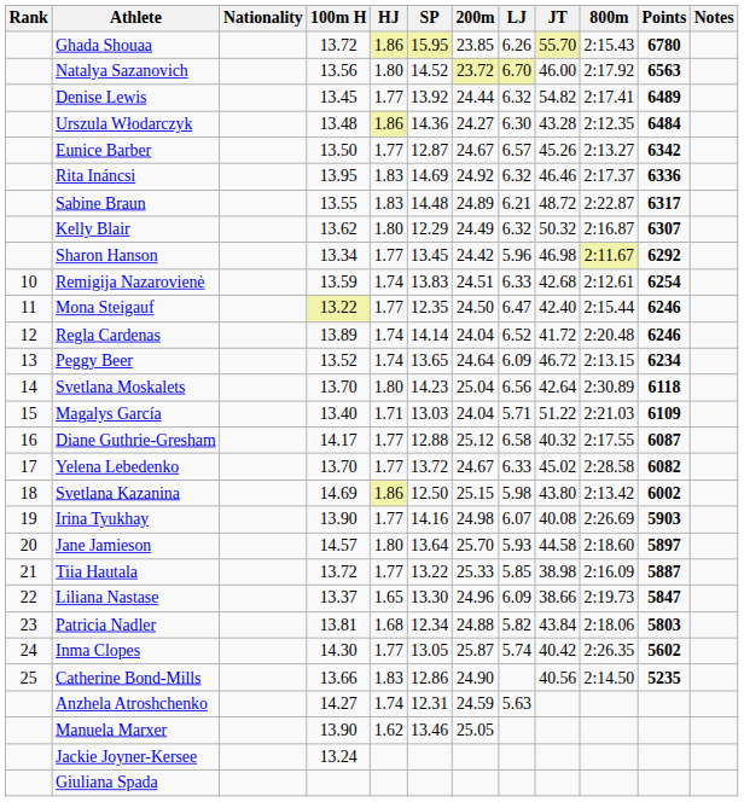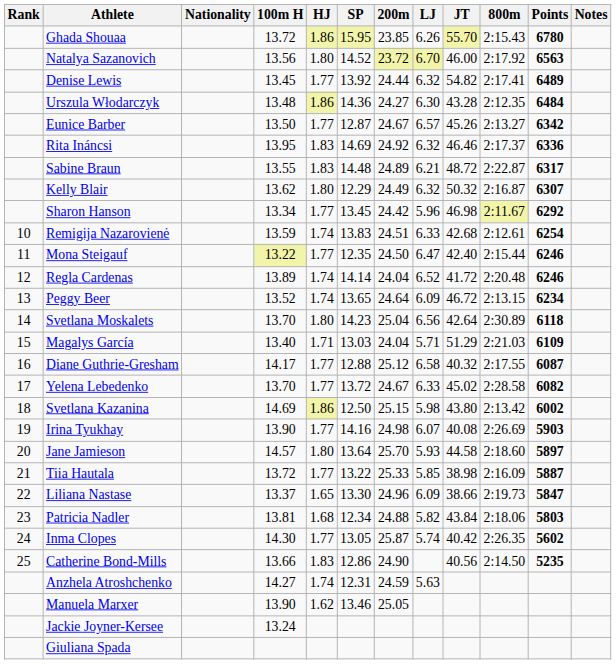 <table class="wikitable sortable" style=" text-align:center;">
 <tr>
 <th>Rank</th>
 <th>Athlete</th>
 <th>Nationality</th>
 <th>100m H</th>
 <th>HJ</th>
 <th>SP</th>
 <th>200m</th>
 <th>LJ</th>
 <th>JT</th>
 <th>800m</th>
 <th>Points</th>
 <th>Notes</th>
 </tr>
 <tr>
 <td></td>
 <td align=left><a href='#'>Ghada Shouaa</a></td>
 <td align=left></td>
 <td>13.72</td>
 <td bgcolor=#F2F5A9>1.86</td>
 <td bgcolor=#F2F5A9>15.95</td>
 <td>23.85</td>
 <td>6.26</td>
 <td bgcolor=#F2F5A9>55.70</td>
 <td>2:15.43</td>
 <td><strong>6780</strong></td>
 <td></td>
 </tr>
 <tr>
 <td></td>
 <td align=left><a href='#'>Natalya Sazanovich</a></td>
 <td align=left></td>
 <td>13.56</td>
 <td>1.80</td>
 <td>14.52</td>
 <td bgcolor=#F2F5A9>23.72</td>
 <td bgcolor=#F2F5A9>6.70</td>
 <td>46.00</td>
 <td>2:17.92</td>
 <td><strong>6563</strong></td>
 <td></td>
 </tr>
 <tr>
 <td></td>
 <td align=left><a href='#'>Denise Lewis</a></td>
 <td align=left></td>
 <td>13.45</td>
 <td>1.77</td>
 <td>13.92</td>
 <td>24.44</td>
 <td>6.32</td>
 <td>54.82</td>
 <td>2:17.41</td>
 <td><strong>6489</strong></td>
 <td></td>
 </tr>
 <tr>
 <td></td>
 <td align=left><a href='#'>Urszula Włodarczyk</a></td>
 <td align=left></td>
 <td>13.48</td>
 <td bgcolor=#F2F5A9>1.86</td>
 <td>14.36</td>
 <td>24.27</td>
 <td>6.30</td>
 <td>43.28</td>
 <td>2:12.35</td>
 <td><strong>6484</strong></td>
 <td></td>
 </tr>
 <tr>
 <td></td>
 <td align=left><a href='#'>Eunice Barber</a></td>
 <td align=left></td>
 <td>13.50</td>
 <td>1.77</td>
 <td>12.87</td>
 <td>24.67</td>
 <td>6.57</td>
 <td>45.26</td>
 <td>2:13.27</td>
 <td><strong>6342</strong></td>
 <td></td>
 </tr>
 <tr>
 <td></td>
 <td align=left><a href='#'>Rita Ináncsi</a></td>
 <td align=left></td>
 <td>13.95</td>
 <td>1.83</td>
 <td>14.69</td>
 <td>24.92</td>
 <td>6.32</td>
 <td>46.46</td>
 <td>2:17.37</td>
 <td><strong>6336</strong></td>
 <td></td>
 </tr>
 <tr>
 <td></td>
 <td align=left><a href='#'>Sabine Braun</a></td>
 <td align=left></td>
 <td>13.55</td>
 <td>1.83</td>
 <td>14.48</td>
 <td>24.89</td>
 <td>6.21</td>
 <td>48.72</td>
 <td>2:22.87</td>
 <td><strong>6317</strong></td>
 <td></td>
 </tr>
 <tr>
 <td></td>
 <td align=left><a href='#'>Kelly Blair</a></td>
 <td align=left></td>
 <td>13.62</td>
 <td>1.80</td>
 <td>12.29</td>
 <td>24.49</td>
 <td>6.32</td>
 <td>50.32</td>
 <td>2:16.87</td>
 <td><strong>6307</strong></td>
 <td></td>
 </tr>
 <tr>
 <td></td>
 <td align=left><a href='#'>Sharon Hanson</a></td>
 <td align=left></td>
 <td>13.34</td>
 <td>1.77</td>
 <td>13.45</td>
 <td>24.42</td>
 <td>5.96</td>
 <td>46.98</td>
 <td bgcolor=#F2F5A9>2:11.67</td>
 <td><strong>6292</strong></td>
 <td></td>
 </tr>
 <tr>
 <td>10</td>
 <td align=left><a href='#'>Remigija Nazarovienė</a></td>
 <td align=left></td>
 <td>13.59</td>
 <td>1.74</td>
 <td>13.83</td>
 <td>24.51</td>
 <td>6.33</td>
 <td>42.68</td>
 <td>2:12.61</td>
 <td><strong>6254</strong></td>
 <td></td>
 </tr>
 <tr>
 <td>11</td>
 <td align=left><a href='#'>Mona Steigauf</a></td>
 <td align=left></td>
 <td bgcolor=#F2F5A9>13.22</td>
 <td>1.77</td>
 <td>12.35</td>
 <td>24.50</td>
 <td>6.47</td>
 <td>42.40</td>
 <td>2:15.44</td>
 <td><strong>6246</strong></td>
 <td></td>
 </tr>
 <tr>
 <td>12</td>
 <td align=left><a href='#'>Regla Cardenas</a></td>
 <td align=left></td>
 <td>13.89</td>
 <td>1.74</td>
 <td>14.14</td>
 <td>24.04</td>
 <td>6.52</td>
 <td>41.72</td>
 <td>2:20.48</td>
 <td><strong>6246</strong></td>
 <td></td>
 </tr>
 <tr>
 <td>13</td>
 <td align=left><a href='#'>Peggy Beer</a></td>
 <td align=left></td>
 <td>13.52</td>
 <td>1.74</td>
 <td>13.65</td>
 <td>24.64</td>
 <td>6.09</td>
 <td>46.72</td>
 <td>2:13.15</td>
 <td><strong>6234</strong></td>
 <td></td>
 </tr>
 <tr>
 <td>14</td>
 <td align=left><a href='#'>Svetlana Moskalets</a></td>
 <td align=left></td>
 <td>13.70</td>
 <td>1.80</td>
 <td>14.23</td>
 <td>25.04</td>
 <td>6.56</td>
 <td>42.64</td>
 <td>2:30.89</td>
 <td><strong>6118</strong></td>
 <td></td>
 </tr>
 <tr>
 <td>15</td>
 <td align=left><a href='#'>Magalys García</a></td>
 <td align=left></td>
 <td>13.40</td>
 <td>1.71</td>
 <td>13.03</td>
 <td>24.04</td>
 <td>5.71</td>
-<td>51.22</td>
+<td>51.29</td>
 <td>2:21.03</td>
 <td><strong>6109</strong></td>
 <td></td>
 </tr>
 <tr>
 <td>16</td>
 <td align=left><a href='#'>Diane Guthrie-Gresham</a></td>
 <td align=left></td>
 <td>14.17</td>
 <td>1.77</td>
 <td>12.88</td>
 <td>25.12</td>
 <td>6.58</td>
 <td>40.32</td>
 <td>2:17.55</td>
 <td><strong>6087</strong></td>
 <td></td>
 </tr>
 <tr>
 <td>17</td>
 <td align=left><a href='#'>Yelena Lebedenko</a></td>
 <td align=left></td>
 <td>13.70</td>
 <td>1.77</td>
 <td>13.72</td>
 <td>24.67</td>
 <td>6.33</td>
 <td>45.02</td>
 <td>2:28.58</td>
 <td><strong>6082</strong></td>
 <td></td>
 </tr>
 <tr>
 <td>18</td>
 <td align=left><a href='#'>Svetlana Kazanina</a></td>
 <td align=left></td>
 <td>14.69</td>
 <td bgcolor=#F2F5A9>1.86</td>
 <td>12.50</td>
 <td>25.15</td>
 <td>5.98</td>
 <td>43.80</td>
 <td>2:13.42</td>
 <td><strong>6002</strong></td>
 <td></td>
 </tr>
 <tr>
 <td>19</td>
 <td align=left><a href='#'>Irina Tyukhay</a></td>
 <td align=left></td>
 <td>13.90</td>
 <td>1.77</td>
 <td>14.16</td>
 <td>24.98</td>
 <td>6.07</td>
 <td>40.08</td>
 <td>2:26.69</td>
 <td><strong>5903</strong></td>
 <td></td>
 </tr>
 <tr>
 <td>20</td>
 <td align=left><a href='#'>Jane Jamieson</a></td>
 <td align=left></td>
 <td>14.57</td>
 <td>1.80</td>
 <td>13.64</td>
 <td>25.70</td>
 <td>5.93</td>
 <td>44.58</td>
 <td>2:18.60</td>
 <td><strong>5897</strong></td>
 <td></td>
 </tr>
 <tr>
 <td>21</td>
 <td align=left><a href='#'>Tiia Hautala</a></td>
 <td align=left></td>
 <td>13.72</td>
 <td>1.77</td>
 <td>13.22</td>
 <td>25.33</td>
 <td>5.85</td>
 <td>38.98</td>
 <td>2:16.09</td>
 <td><strong>5887</strong></td>
 <td></td>
 </tr>
 <tr>
 <td>22</td>
 <td align=left><a href='#'>Liliana Nastase</a></td>
 <td align=left></td>
 <td>13.37</td>
 <td>1.65</td>
 <td>13.30</td>
 <td>24.96</td>
 <td>6.09</td>
 <td>38.66</td>
 <td>2:19.73</td>
 <td><strong>5847</strong></td>
 <td></td>
 </tr>
 <tr>
 <td>23</td>
 <td align=left><a href='#'>Patricia Nadler</a></td>
 <td align=left></td>
 <td>13.81</td>
 <td>1.68</td>
 <td>12.34</td>
 <td>24.88</td>
 <td>5.82</td>
 <td>43.84</td>
 <td>2:18.06</td>
 <td><strong>5803</strong></td>
 <td></td>
 </tr>
 <tr>
 <td>24</td>
 <td align=left><a href='#'>Inma Clopes</a></td>
 <td align=left></td>
 <td>14.30</td>
 <td>1.77</td>
 <td>13.05</td>
 <td>25.87</td>
 <td>5.74</td>
 <td>40.42</td>
 <td>2:26.35</td>
 <td><strong>5602</strong></td>
 <td></td>
 </tr>
 <tr>
 <td>25</td>
 <td align=left><a href='#'>Catherine Bond-Mills</a></td>
 <td align=left></td>
 <td>13.66</td>
 <td>1.83</td>
 <td>12.86</td>
 <td>24.90</td>
 <td></td>
 <td>40.56</td>
 <td>2:14.50</td>
 <td><strong>5235</strong></td>
 <td></td>
 </tr>
 <tr>
 <td></td>
 <td align=left><a href='#'>Anzhela Atroshchenko</a></td>
 <td align=left></td>
 <td>14.27</td>
 <td>1.74</td>
 <td>12.31</td>
 <td>24.59</td>
 <td>5.63</td>
 <td></td>
 <td></td>
 <td><strong></strong></td>
 <td></td>
 </tr>
 <tr>
 <td></td>
 <td align=left><a href='#'>Manuela Marxer</a></td>
 <td align=left></td>
 <td>13.90</td>
 <td>1.62</td>
 <td>13.46</td>
 <td>25.05</td>
 <td></td>
 <td></td>
 <td></td>
 <td><strong></strong></td>
 <td></td>
 </tr>
 <tr>
 <td></td>
 <td align=left><a href='#'>Jackie Joyner-Kersee</a></td>
 <td align=left></td>
 <td>13.24</td>
 <td></td>
 <td></td>
 <td></td>
 <td></td>
 <td></td>
 <td></td>
 <td><strong></strong></td>
 <td></td>
 </tr>
 <tr>
 <td></td>
 <td align=left><a href='#'>Giuliana Spada</a></td>
 <td align=left></td>
 <td></td>
 <td></td>
 <td></td>
 <td></td>
 <td></td>
 <td></td>
 <td></td>
 <td><strong></strong></td>
 <td></td>
 </tr>
 </table>
